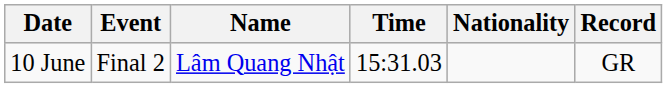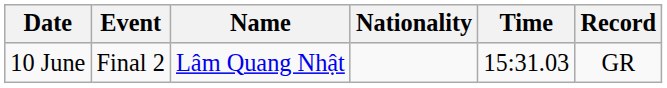 <table class="wikitable" style="text-align:center;">
 <tr>
 <th>Date</th>
 <th>Event</th>
 <th>Name</th>
+<th>Nationality</th>
 <th>Time</th>
-<th>Nationality</th>
 <th>Record</th>
 </tr>
 <tr>
 <td>10 June</td>
 <td>Final 2</td>
 <td align=left><a href='#'>Lâm Quang Nhật</a></td>
+<td align=left></td>
 <td>15:31.03</td>
-<td align=left></td>
 <td align=center>GR</td>
 </tr>
 </table>
